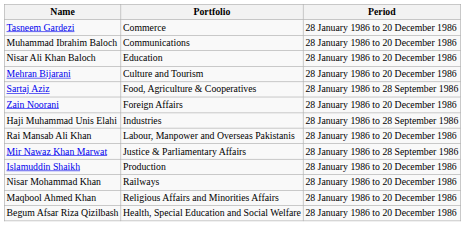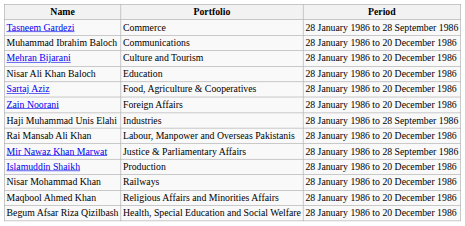 <table class="wikitable sortable">
 <tr>
 <th>Name</th>
 <th>Portfolio</th>
 <th>Period</th>
 </tr>
 <tr>
 <td><a href='#'>Tasneem Gardezi</a></td>
 <td>Commerce</td>
-<td>28 January 1986 to 20 December 1986</td>
+<td>28 January 1986 to 28 September 1986</td>
 </tr>
 <tr>
 <td>Muhammad Ibrahim Baloch</td>
 <td>Communications</td>
+<td>28 January 1986 to 20 December 1986</td>
+</tr>
+<tr>
+<td><a href='#'>Mehran Bijarani</a></td>
+<td>Culture and Tourism</td>
 <td>28 January 1986 to 20 December 1986</td>
 </tr>
 <tr>
 <td>Nisar Ali Khan Baloch</td>
 <td>Education</td>
 <td>28 January 1986 to 20 December 1986</td>
 </tr>
 <tr>
-<td><a href='#'>Mehran Bijarani</a></td>
-<td>Culture and Tourism</td>
-<td>28 January 1986 to 20 December 1986</td>
-</tr>
-<tr>
 <td><a href='#'>Sartaj Aziz</a></td>
 <td>Food, Agriculture & Cooperatives</td>
-<td>28 January 1986 to 28 September 1986</td>
+<td>28 January 1986 to 20 December 1986</td>
 </tr>
 <tr>
 <td><a href='#'>Zain Noorani</a></td>
 <td>Foreign Affairs</td>
 <td>28 January 1986 to 20 December 1986</td>
 </tr>
 <tr>
 <td>Haji Muhammad Unis Elahi</td>
 <td>Industries</td>
 <td>28 January 1986 to 28 September 1986</td>
 </tr>
 <tr>
 <td>Rai Mansab Ali Khan</td>
 <td>Labour, Manpower and Overseas Pakistanis</td>
 <td>28 January 1986 to 20 December 1986</td>
 </tr>
 <tr>
 <td><a href='#'>Mir Nawaz Khan Marwat</a></td>
 <td>Justice & Parliamentary Affairs</td>
 <td>28 January 1986 to 28 September 1986</td>
 </tr>
 <tr>
 <td><a href='#'>Islamuddin Shaikh</a></td>
 <td>Production</td>
 <td>28 January 1986 to 20 December 1986</td>
 </tr>
 <tr>
 <td>Nisar Mohammad Khan</td>
 <td>Railways</td>
 <td>28 January 1986 to 20 December 1986</td>
 </tr>
 <tr>
 <td>Maqbool Ahmed Khan</td>
 <td>Religious Affairs and Minorities Affairs</td>
 <td>28 January 1986 to 20 December 1986</td>
 </tr>
 <tr>
 <td>Begum Afsar Riza Qizilbash</td>
 <td>Health, Special Education and Social Welfare</td>
 <td>28 January 1986 to 20 December 1986</td>
 </tr>
 </table>
